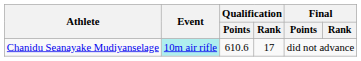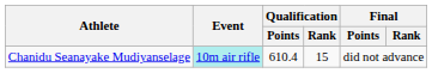 <table class="wikitable" style="font-size:90%;">
 <tr>
 <th rowspan=2>Athlete</th>
 <th rowspan=2>Event</th>
 <th colspan=2>Qualification</th>
 <th colspan=2>Final</th>
 </tr>
 <tr style="font-size:95%">
 <th>Points</th>
 <th>Rank</th>
 <th>Points</th>
 <th>Rank</th>
 </tr>
 <tr align=center>
 <td align=left><a href='#'>Chanidu Seanayake Mudiyanselage</a></td>
 <td align=left style="background: paleturquoise;"><a href='#'>10m air rifle</a></td>
-<td>610.6</td>
-<td>17</td>
+<td>610.4</td>
+<td>15</td>
 <td colspan=2>did not advance</td>
 </tr>
 </table>
